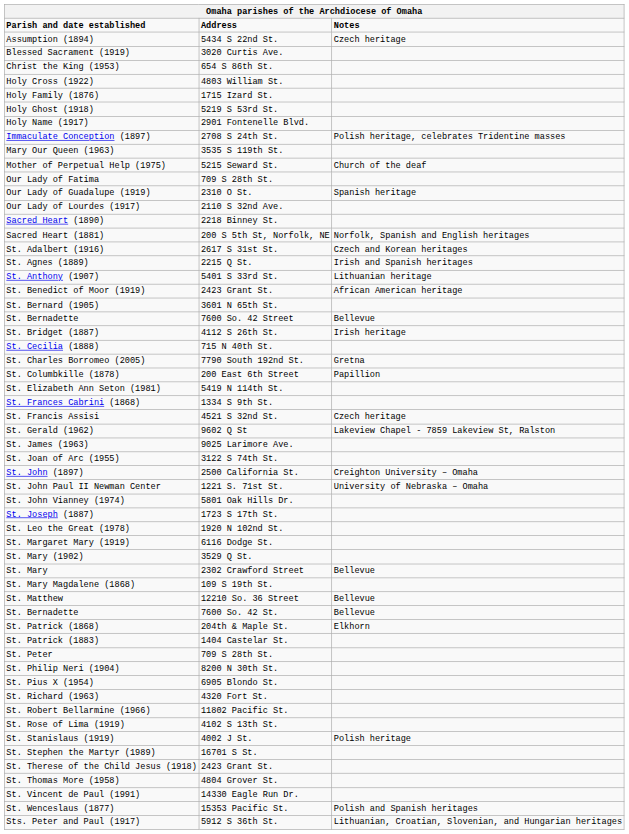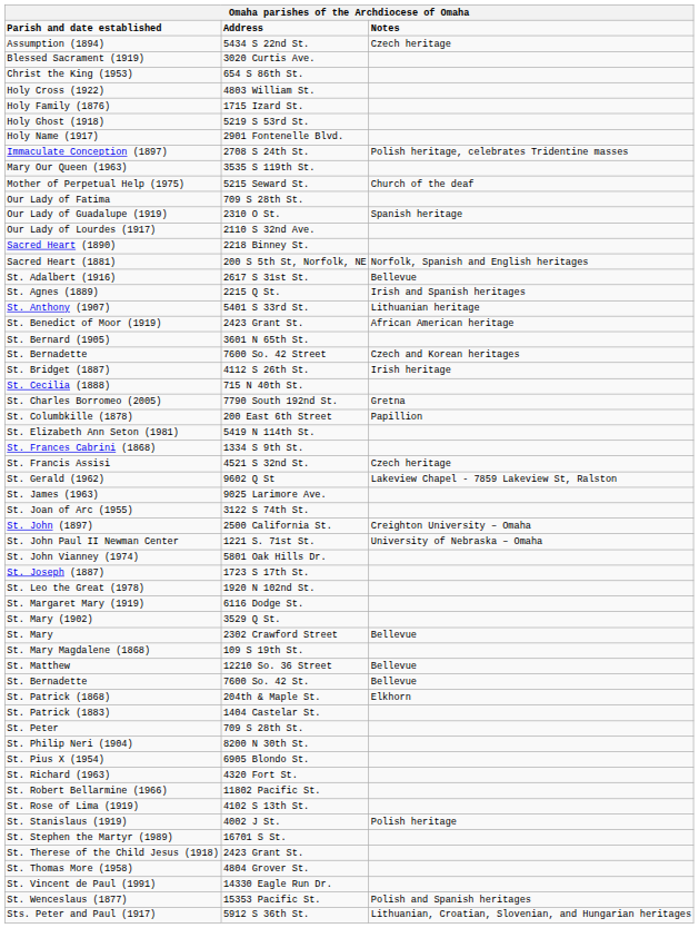 <table class="wikitable">
 <tr>
 <th align="center" colspan="6"><strong>Omaha parishes of the Archdiocese of Omaha</strong></th>
 </tr>
 <tr>
 <td><strong>Parish and date established</strong></td>
 <td><strong>Address</strong></td>
 <td><strong>Notes</strong></td>
 </tr>
 <tr>
 <td>Assumption (1894)</td>
 <td>5434 S 22nd St.</td>
 <td>Czech heritage</td>
 </tr>
 <tr>
 <td>Blessed Sacrament (1919)</td>
 <td>3020 Curtis Ave.</td>
 <td></td>
 </tr>
 <tr>
 <td>Christ the King (1953)</td>
 <td>654 S 86th St.</td>
 <td></td>
 </tr>
 <tr>
 <td>Holy Cross (1922)</td>
 <td>4803 William St.</td>
 <td></td>
 </tr>
 <tr>
 <td>Holy Family (1876)</td>
 <td>1715 Izard St.</td>
 <td></td>
 </tr>
 <tr>
 <td>Holy Ghost (1918)</td>
 <td>5219 S 53rd St.</td>
 <td></td>
 </tr>
 <tr>
 <td>Holy Name (1917)</td>
 <td>2901 Fontenelle Blvd.</td>
 <td></td>
 </tr>
 <tr>
 <td><a href='#'>Immaculate Conception</a> (1897)</td>
 <td>2708 S 24th St.</td>
 <td>Polish heritage, celebrates Tridentine masses</td>
 </tr>
 <tr>
 <td>Mary Our Queen (1963)</td>
 <td>3535 S 119th St.</td>
 <td></td>
 </tr>
 <tr>
 <td>Mother of Perpetual Help (1975)</td>
 <td>5215 Seward St.</td>
 <td>Church of the deaf</td>
 </tr>
 <tr>
 <td>Our Lady of Fatima</td>
 <td>709 S 28th St.</td>
 <td></td>
 </tr>
 <tr>
 <td>Our Lady of Guadalupe (1919)</td>
 <td>2310 O St.</td>
 <td>Spanish heritage</td>
 </tr>
 <tr>
 <td>Our Lady of Lourdes (1917)</td>
 <td>2110 S 32nd Ave.</td>
 <td></td>
 </tr>
 <tr>
 <td><a href='#'>Sacred Heart</a> (1890)</td>
 <td>2218 Binney St.</td>
 <td></td>
 </tr>
 <tr>
 <td>Sacred Heart (1881)</td>
 <td>200 S 5th St, Norfolk, NE</td>
 <td>Norfolk, Spanish and English heritages</td>
 </tr>
 <tr>
 <td>St. Adalbert (1916)</td>
 <td>2617 S 31st St.</td>
-<td>Czech and Korean heritages</td>
+<td>Bellevue</td>
 </tr>
 <tr>
 <td>St. Agnes (1889)</td>
 <td>2215 Q St.</td>
 <td>Irish and Spanish heritages</td>
 </tr>
 <tr>
 <td><a href='#'>St. Anthony</a> (1907)</td>
 <td>5401 S 33rd St.</td>
 <td>Lithuanian heritage</td>
 </tr>
 <tr>
 <td>St. Benedict of Moor (1919)</td>
 <td>2423 Grant St.</td>
 <td>African American heritage</td>
 </tr>
 <tr>
 <td>St. Bernard (1905)</td>
 <td>3601 N 65th St.</td>
 <td></td>
 </tr>
 <tr>
 <td>St. Bernadette</td>
 <td>7600 So. 42 Street</td>
-<td>Bellevue</td>
+<td>Czech and Korean heritages</td>
 </tr>
 <tr>
 <td>St. Bridget (1887)</td>
 <td>4112 S 26th St.</td>
 <td>Irish heritage</td>
 </tr>
 <tr>
 <td><a href='#'>St. Cecilia</a> (1888)</td>
 <td>715 N 40th St.</td>
 <td></td>
 </tr>
 <tr>
 <td>St. Charles Borromeo (2005)</td>
 <td>7790 South 192nd St.</td>
 <td>Gretna</td>
 </tr>
 <tr>
 <td>St. Columbkille (1878)</td>
 <td>200 East 6th Street</td>
 <td>Papillion</td>
 </tr>
 <tr>
 <td>St. Elizabeth Ann Seton (1981)</td>
 <td>5419 N 114th St.</td>
 <td></td>
 </tr>
 <tr>
 <td><a href='#'>St. Frances Cabrini</a> (1868)</td>
 <td>1334 S 9th St.</td>
 <td></td>
 </tr>
 <tr>
 <td>St. Francis Assisi</td>
 <td>4521 S 32nd St.</td>
 <td>Czech heritage</td>
 </tr>
 <tr>
 <td>St. Gerald (1962)</td>
 <td>9602 Q St</td>
 <td>Lakeview Chapel - 7859 Lakeview St, Ralston</td>
 </tr>
 <tr>
 <td>St. James (1963)</td>
 <td>9025 Larimore Ave.</td>
 <td></td>
 </tr>
 <tr>
 <td>St. Joan of Arc (1955)</td>
 <td>3122 S 74th St.</td>
 <td></td>
 </tr>
 <tr>
 <td><a href='#'>St. John</a> (1897)</td>
 <td>2500 California St.</td>
 <td>Creighton University – Omaha</td>
 </tr>
 <tr>
 <td>St. John Paul II Newman Center</td>
 <td>1221 S. 71st St.</td>
 <td>University of Nebraska – Omaha</td>
 </tr>
 <tr>
 <td>St. John Vianney (1974)</td>
 <td>5801 Oak Hills Dr.</td>
 <td></td>
 </tr>
 <tr>
 <td><a href='#'>St. Joseph</a> (1887)</td>
 <td>1723 S 17th St.</td>
 <td></td>
 </tr>
 <tr>
 <td>St. Leo the Great (1978)</td>
 <td>1920 N 102nd St.</td>
 <td></td>
 </tr>
 <tr>
 <td>St. Margaret Mary (1919)</td>
 <td>6116 Dodge St.</td>
 <td></td>
 </tr>
 <tr>
 <td>St. Mary (1902)</td>
 <td>3529 Q St.</td>
 <td></td>
 </tr>
 <tr>
 <td>St. Mary</td>
 <td>2302 Crawford Street</td>
 <td>Bellevue</td>
 </tr>
 <tr>
 <td>St. Mary Magdalene (1868)</td>
 <td>109 S 19th St.</td>
 <td></td>
 </tr>
 <tr>
 <td>St. Matthew</td>
 <td>12210 So. 36 Street</td>
 <td>Bellevue</td>
 </tr>
 <tr>
 <td>St. Bernadette</td>
 <td>7600 So. 42 St.</td>
 <td>Bellevue</td>
 </tr>
 <tr>
 <td>St. Patrick (1868)</td>
 <td>204th & Maple St.</td>
 <td>Elkhorn</td>
 </tr>
 <tr>
 <td>St. Patrick (1883)</td>
 <td>1404 Castelar St.</td>
 <td></td>
 </tr>
 <tr>
 <td>St. Peter</td>
 <td>709 S 28th St.</td>
 <td></td>
 </tr>
 <tr>
 <td>St. Philip Neri (1904)</td>
 <td>8200 N 30th St.</td>
 <td></td>
 </tr>
 <tr>
 <td>St. Pius X (1954)</td>
 <td>6905 Blondo St.</td>
 <td></td>
 </tr>
 <tr>
 <td>St. Richard (1963)</td>
 <td>4320 Fort St.</td>
 <td></td>
 </tr>
 <tr>
 <td>St. Robert Bellarmine (1966)</td>
 <td>11802 Pacific St.</td>
 <td></td>
 </tr>
 <tr>
 <td>St. Rose of Lima (1919)</td>
 <td>4102 S 13th St.</td>
 <td></td>
 </tr>
 <tr>
 <td>St. Stanislaus (1919)</td>
 <td>4002 J St.</td>
 <td>Polish heritage</td>
 </tr>
 <tr>
 <td>St. Stephen the Martyr (1989)</td>
 <td>16701 S St.</td>
 <td></td>
 </tr>
 <tr>
 <td>St. Therese of the Child Jesus (1918)</td>
 <td>2423 Grant St.</td>
 <td></td>
 </tr>
 <tr>
 <td>St. Thomas More (1958)</td>
 <td>4804 Grover St.</td>
 <td></td>
 </tr>
 <tr>
 <td>St. Vincent de Paul (1991)</td>
 <td>14330 Eagle Run Dr.</td>
 <td></td>
 </tr>
 <tr>
 <td>St. Wenceslaus (1877)</td>
 <td>15353 Pacific St.</td>
 <td>Polish and Spanish heritages</td>
 </tr>
 <tr>
 <td>Sts. Peter and Paul (1917)</td>
 <td>5912 S 36th St.</td>
 <td>Lithuanian, Croatian, Slovenian, and Hungarian heritages </td>
 </tr>
 </table>
